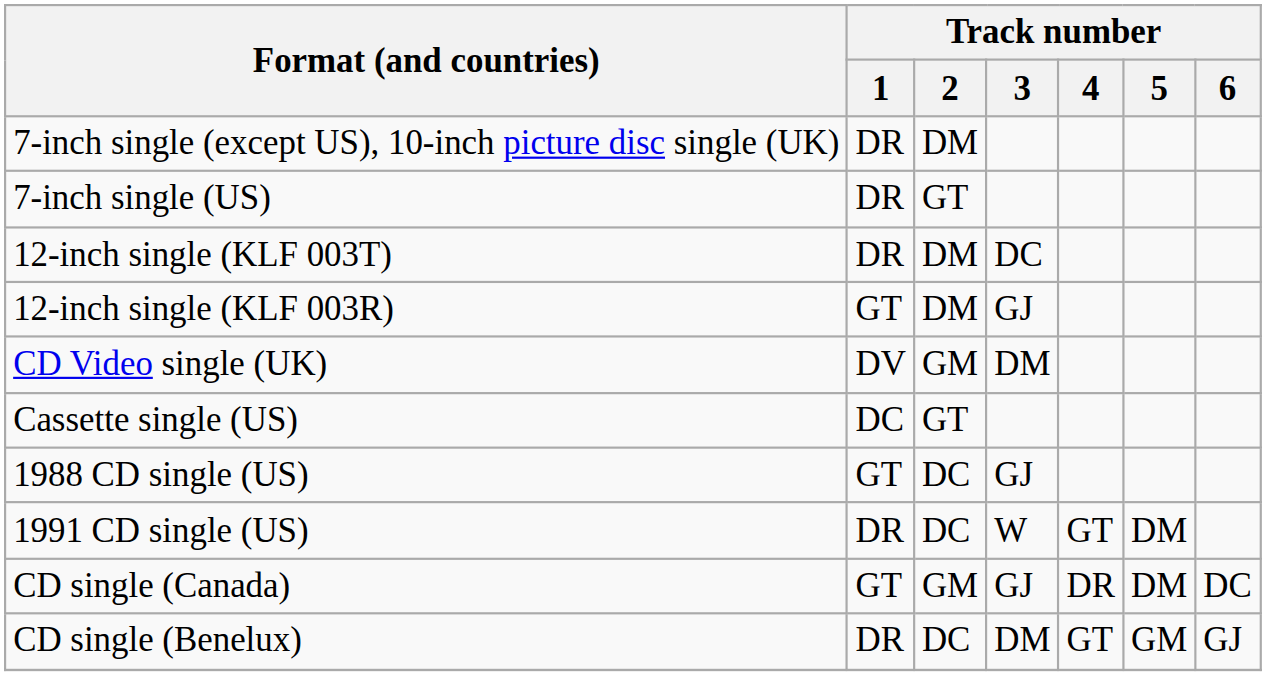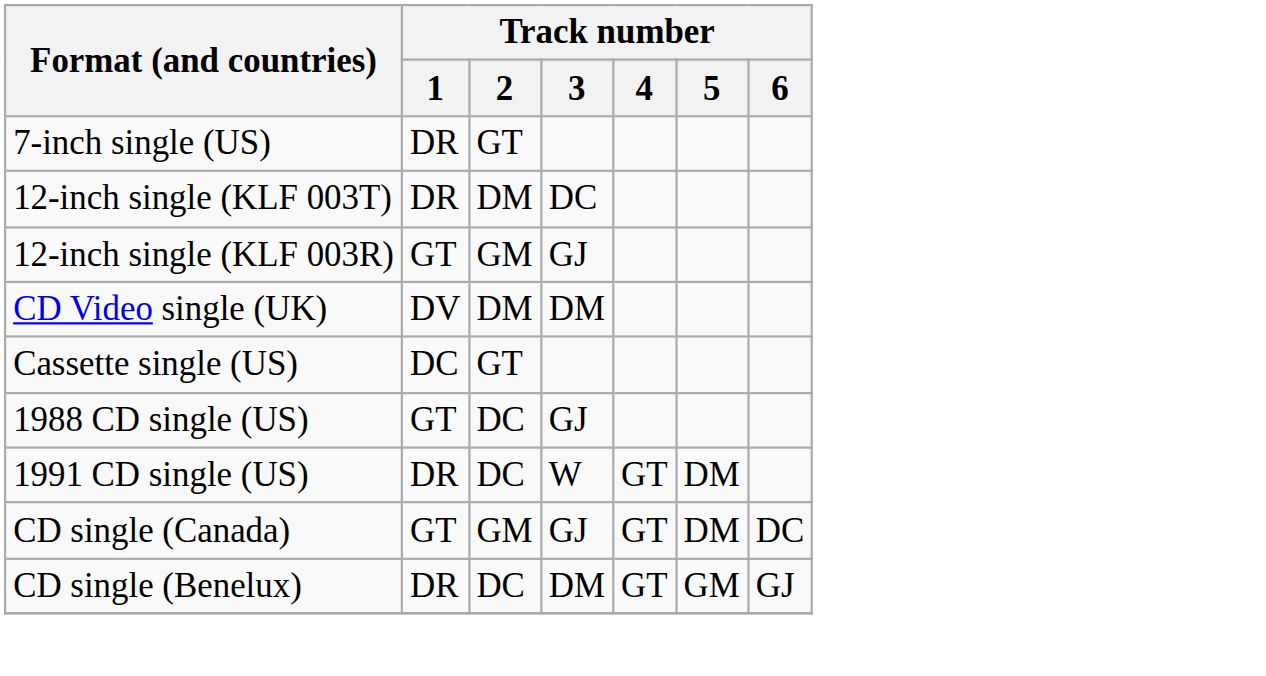 <table class="wikitable">
 <tr>
 <th align="center" rowspan=2>Format (and countries)</th>
 <th colspan=6>Track number</th>
 </tr>
 <tr>
 <th>1</th>
 <th>2</th>
 <th>3</th>
 <th>4</th>
 <th>5</th>
 <th>6</th>
-</tr>
-<tr>
-<td align="left">7-inch single (except US), 10-inch <a href='#'>picture disc</a> single (UK)</td>
-<td>DR</td>
-<td>DM</td>
-<td></td>
-<td></td>
-<td></td>
-<td></td>
 </tr>
 <tr>
 <td align="left">7-inch single (US)</td>
 <td>DR</td>
 <td>GT</td>
 <td></td>
 <td></td>
 <td></td>
 <td></td>
 </tr>
 <tr>
 <td align="left">12-inch single (KLF 003T)</td>
 <td>DR</td>
 <td>DM</td>
 <td>DC</td>
 <td></td>
 <td></td>
 <td></td>
 </tr>
 <tr>
 <td align="left">12-inch single (KLF 003R)</td>
 <td>GT</td>
-<td>DM</td>
+<td>GM</td>
 <td>GJ</td>
 <td></td>
 <td></td>
 <td></td>
 </tr>
 <tr>
 <td align="left"><a href='#'>CD Video</a> single (UK)</td>
 <td>DV</td>
-<td>GM</td>
+<td>DM</td>
 <td>DM</td>
 <td></td>
 <td></td>
 <td></td>
 </tr>
 <tr>
 <td align="left">Cassette single (US)</td>
 <td>DC</td>
 <td>GT</td>
 <td></td>
 <td></td>
 <td></td>
 <td></td>
 </tr>
 <tr>
 <td align="left">1988 CD single (US)</td>
 <td>GT</td>
 <td>DC</td>
 <td>GJ</td>
 <td></td>
 <td></td>
 <td></td>
 </tr>
 <tr>
 <td align="left">1991 CD single (US)</td>
 <td>DR</td>
 <td>DC</td>
 <td>W</td>
 <td>GT</td>
 <td>DM</td>
 <td></td>
 </tr>
 <tr>
 <td align="left">CD single (Canada)</td>
 <td>GT</td>
 <td>GM</td>
 <td>GJ</td>
-<td>DR</td>
+<td>GT</td>
 <td>DM</td>
 <td>DC</td>
 </tr>
 <tr>
 <td align="left">CD single (Benelux)</td>
 <td>DR</td>
 <td>DC</td>
 <td>DM</td>
 <td>GT</td>
 <td>GM</td>
 <td>GJ</td>
 </tr>
 <tr>
 </tr>
 </table>
